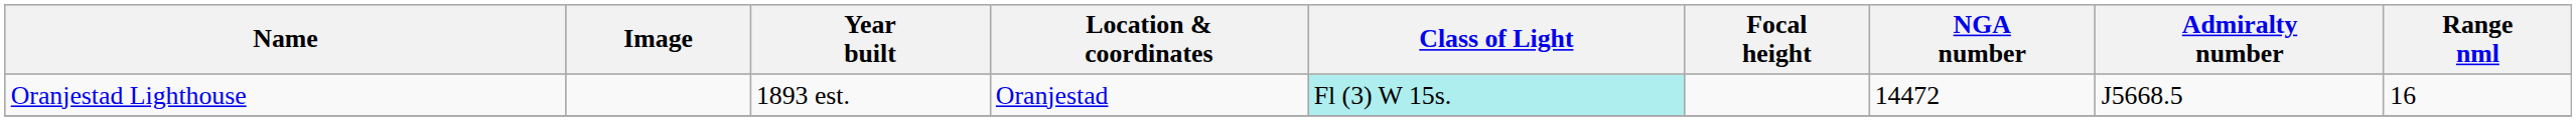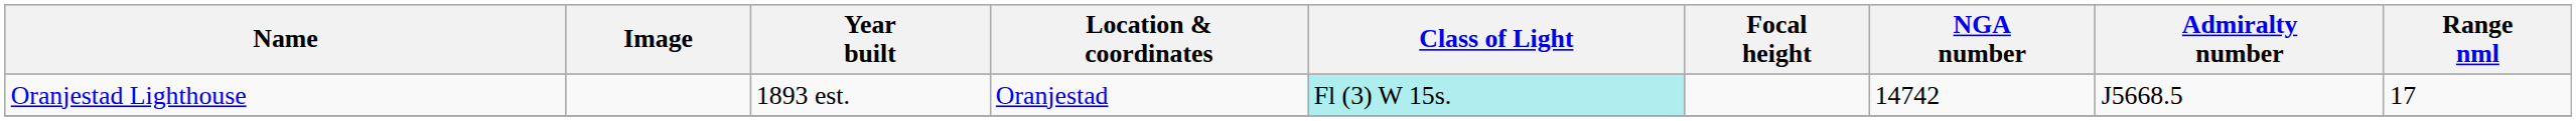 <table class="wikitable" style="width:100%">
 <tr>
 <th>Name</th>
 <th>Image</th>
 <th>Year<br>built</th>
 <th>Location &<br> coordinates</th>
 <th><a href='#'>Class of Light</a></th>
 <th>Focal<br>height</th>
 <th><a href='#'>NGA</a><br>number</th>
 <th><a href='#'>Admiralty</a><br>number</th>
 <th>Range<br><a href='#'>nml</a></th>
 </tr>
 <tr>
 <td><a href='#'>Oranjestad Lighthouse</a></td>
 <td></td>
 <td>1893 est.</td>
 <td><a href='#'>Oranjestad</a><br></td>
 <td style="background: paleturquoise;">Fl (3) W 15s.</td>
 <td></td>
-<td>14472</td>
+<td>14742</td>
 <td>J5668.5</td>
-<td>16</td>
+<td>17</td>
 </tr>
 <tr>
 </tr>
 </table>
